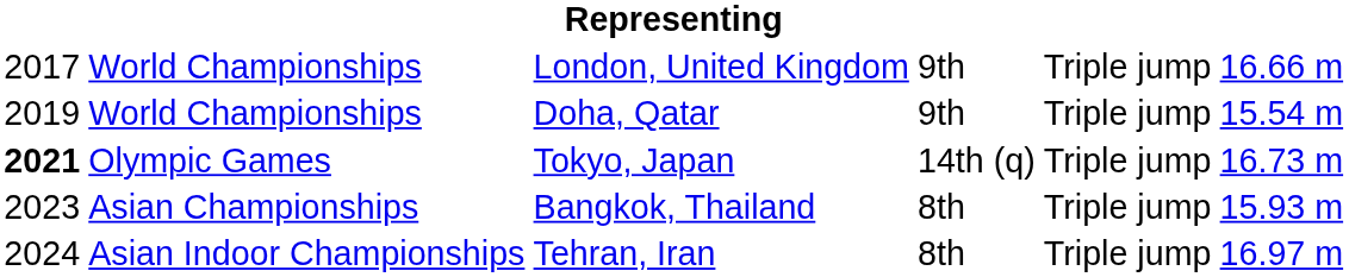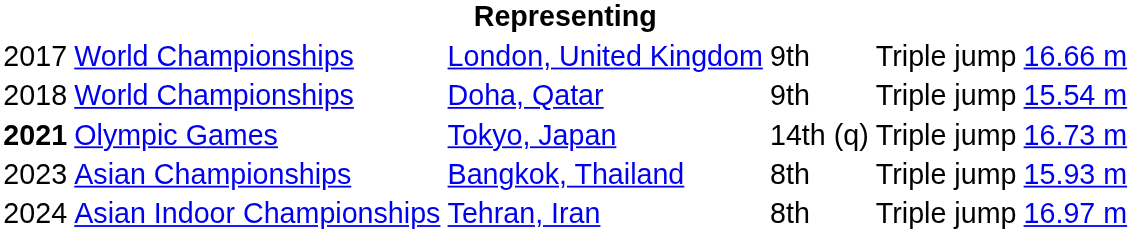 <table>
 <tr>
 <th colspan="6">Representing </th>
 </tr>
 <tr>
 <td>2017</td>
 <td><a href='#'>World Championships</a></td>
 <td><a href='#'>London, United Kingdom</a></td>
 <td>9th</td>
 <td>Triple jump</td>
 <td><a href='#'>16.66 m</a></td>
 </tr>
 <tr>
-<td>2019</td>
+<td>2018</td>
 <td><a href='#'>World Championships</a></td>
 <td><a href='#'>Doha, Qatar</a></td>
 <td>9th</td>
 <td>Triple jump</td>
 <td><a href='#'>15.54 m</a></td>
 </tr>
 <tr>
 <td><strong>2021</strong></td>
 <td><a href='#'>Olympic Games</a></td>
 <td><a href='#'>Tokyo, Japan</a></td>
 <td>14th (q)</td>
 <td>Triple jump</td>
 <td><a href='#'>16.73 m</a></td>
 </tr>
 <tr>
 <td>2023</td>
 <td><a href='#'>Asian  Championships</a></td>
 <td><a href='#'>Bangkok, Thailand</a></td>
 <td>8th</td>
 <td>Triple jump</td>
 <td><a href='#'>15.93 m</a></td>
 </tr>
 <tr>
 <td>2024</td>
 <td><a href='#'>Asian Indoor Championships</a></td>
 <td><a href='#'>Tehran, Iran</a></td>
 <td>8th</td>
 <td>Triple jump</td>
 <td><a href='#'>16.97 m</a></td>
 </tr>
 </table>
